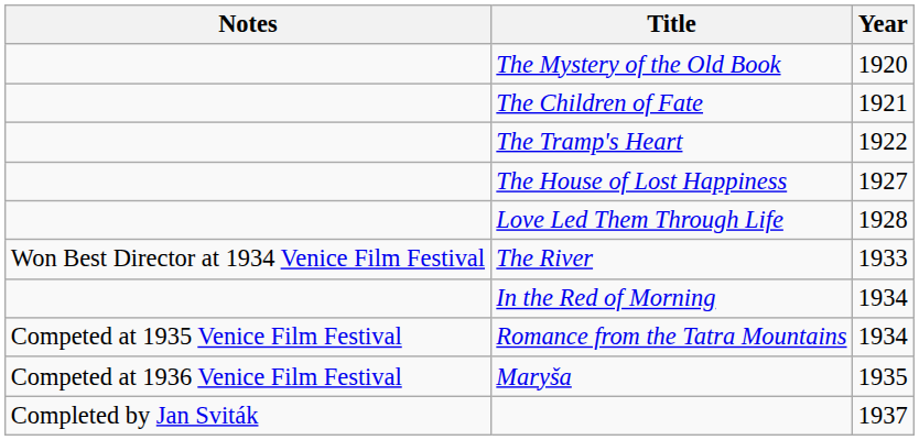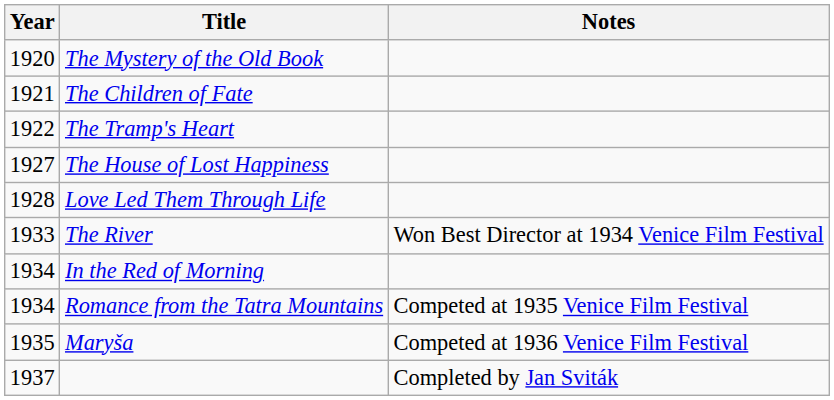 <table class="wikitable sortable">
 <tr>
+<th>Year</th>
+<th>Title</th>
 <th>Notes</th>
-<th>Title</th>
-<th>Year</th>
 </tr>
 <tr>
+<td>1920</td>
+<td><em><a href='#'>The Mystery of the Old Book</a></em></td>
 <td></td>
-<td><em><a href='#'>The Mystery of the Old Book</a></em></td>
-<td>1920</td>
 </tr>
 <tr>
+<td>1921</td>
+<td><em><a href='#'>The Children of Fate</a></em></td>
 <td></td>
-<td><em><a href='#'>The Children of Fate</a></em></td>
-<td>1921</td>
 </tr>
 <tr>
+<td>1922</td>
+<td><em><a href='#'>The Tramp's Heart</a></em></td>
 <td></td>
-<td><em><a href='#'>The Tramp's Heart</a></em></td>
-<td>1922</td>
 </tr>
 <tr>
+<td>1927</td>
+<td><em><a href='#'>The House of Lost Happiness</a></em></td>
 <td></td>
-<td><em><a href='#'>The House of Lost Happiness</a></em></td>
-<td>1927</td>
 </tr>
 <tr>
+<td>1928</td>
+<td><em><a href='#'>Love Led Them Through Life</a></em></td>
 <td></td>
-<td><em><a href='#'>Love Led Them Through Life</a></em></td>
-<td>1928</td>
 </tr>
 <tr>
+<td>1933</td>
+<td><em><a href='#'>The River</a></em></td>
 <td>Won Best Director at 1934 <a href='#'>Venice Film Festival</a></td>
-<td><em><a href='#'>The River</a></em></td>
-<td>1933</td>
 </tr>
 <tr>
+<td>1934</td>
+<td><em><a href='#'>In the Red of Morning</a></em></td>
 <td></td>
-<td><em><a href='#'>In the Red of Morning</a></em></td>
-<td>1934</td>
 </tr>
 <tr>
+<td>1934</td>
+<td><em><a href='#'>Romance from the Tatra Mountains</a></em></td>
 <td>Competed at 1935 <a href='#'>Venice Film Festival</a></td>
-<td><em><a href='#'>Romance from the Tatra Mountains</a></em></td>
-<td>1934</td>
 </tr>
 <tr>
+<td>1935</td>
+<td><em><a href='#'>Maryša</a></em></td>
 <td>Competed at 1936 <a href='#'>Venice Film Festival</a></td>
-<td><em><a href='#'>Maryša</a></em></td>
-<td>1935</td>
 </tr>
 <tr>
+<td>1937</td>
+<td><em></em></td>
 <td>Completed by <a href='#'>Jan Sviták</a></td>
-<td><em></em></td>
-<td>1937</td>
 </tr>
 </table>
